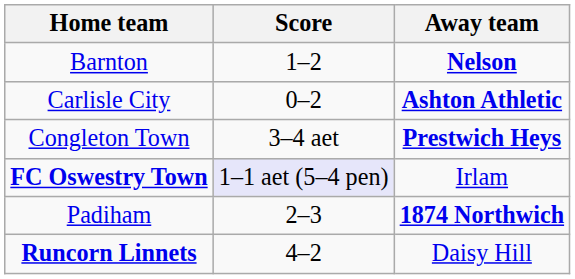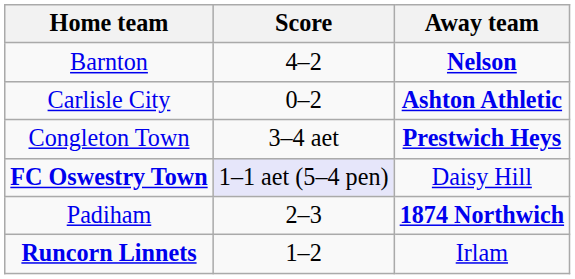 <table class="wikitable" style="text-align: center">
 <tr>
 <th>Home team</th>
 <th>Score</th>
 <th>Away team</th>
 </tr>
 <tr>
 <td><a href='#'>Barnton</a></td>
-<td>1–2</td>
+<td>4–2</td>
 <td><strong><a href='#'>Nelson</a></strong></td>
 </tr>
 <tr>
 <td><a href='#'>Carlisle City</a></td>
 <td>0–2</td>
 <td><strong><a href='#'>Ashton Athletic</a></strong></td>
 </tr>
 <tr>
 <td><a href='#'>Congleton Town</a></td>
 <td>3–4 aet</td>
 <td><strong><a href='#'>Prestwich Heys</a></strong></td>
 </tr>
 <tr>
 <td><strong><a href='#'>FC Oswestry Town</a></strong></td>
 <td style="background: lavender;">1–1 aet (5–4 pen)</td>
-<td><a href='#'>Irlam</a></td>
+<td><a href='#'>Daisy Hill</a></td>
 </tr>
 <tr>
 <td><a href='#'>Padiham</a></td>
 <td>2–3</td>
 <td><strong><a href='#'>1874 Northwich</a></strong></td>
 </tr>
 <tr>
 <td><strong><a href='#'>Runcorn Linnets</a></strong></td>
-<td>4–2</td>
-<td><a href='#'>Daisy Hill</a></td>
+<td>1–2</td>
+<td><a href='#'>Irlam</a></td>
 </tr>
 </table>
